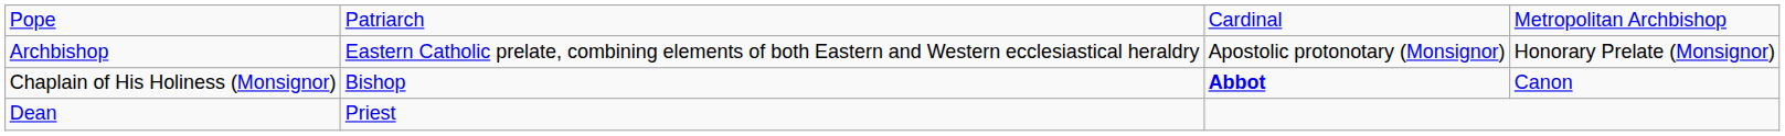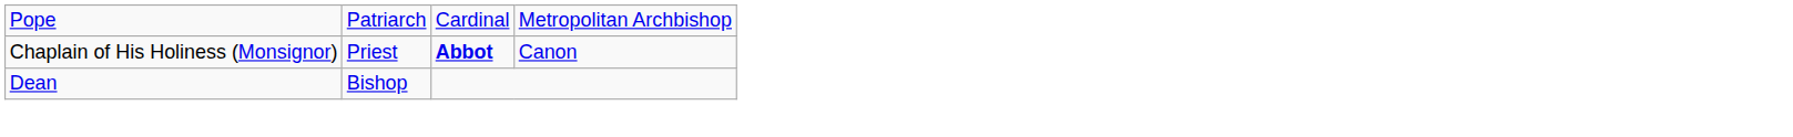 <table class="wikitable">
 <tr>
 <td> <a href='#'>Pope</a></td>
 <td> <a href='#'>Patriarch</a></td>
 <td> <a href='#'>Cardinal</a></td>
 <td> <a href='#'>Metropolitan Archbishop</a></td>
 </tr>
 <tr>
-<td> <a href='#'>Archbishop</a></td>
-<td> <a href='#'>Eastern Catholic</a> prelate, combining elements of both Eastern and Western ecclesiastical heraldry</td>
-<td> Apostolic protonotary (<a href='#'>Monsignor</a>)</td>
-<td> Honorary Prelate (<a href='#'>Monsignor</a>)</td>
-</tr>
-<tr>
 <td> Chaplain of His Holiness (<a href='#'>Monsignor</a>)</td>
-<td> <a href='#'>Bishop</a></td>
+<td> <a href='#'>Priest</a></td>
 <td><strong> <a href='#'>Abbot</a></strong></td>
 <td> <a href='#'>Canon</a></td>
 </tr>
 <tr>
 <td> <a href='#'>Dean</a></td>
-<td> <a href='#'>Priest</a></td>
+<td> <a href='#'>Bishop</a></td>
 </tr>
 </table>
